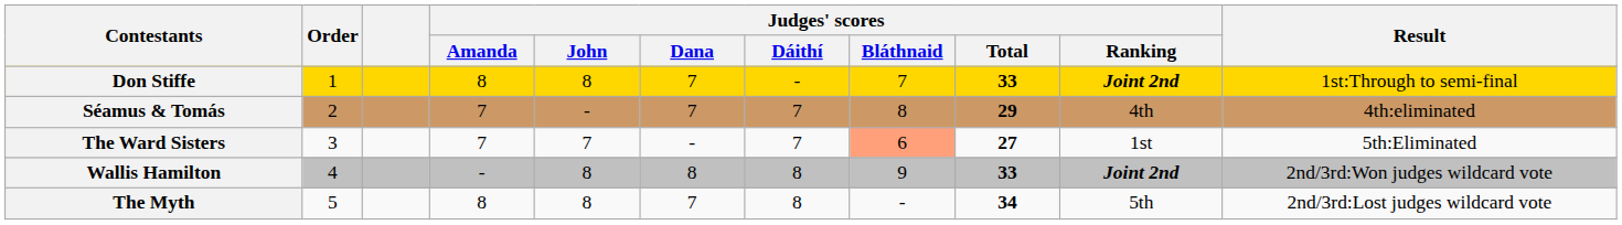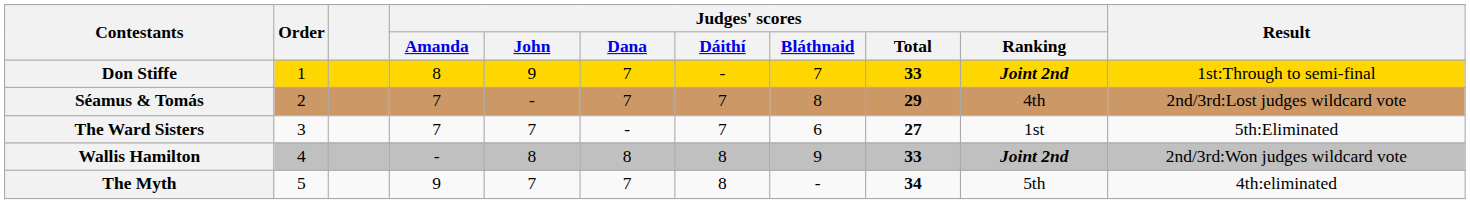 <table class="wikitable plainrowheaders" style="text-align:center;">
 <tr>
 <th style="width:15em;" rowspan="2">Contestants</th>
 <th style="width:1em;"  rowspan="2">Order</th>
 <th style="width:3em;"  rowspan="2"></th>
 <th style="width:38em"  colspan="7">Judges' scores</th>
 <th style="width:20em;" rowspan="2">Result</th>
 </tr>
 <tr>
 <th style="width:5em;"><a href='#'>Amanda</a></th>
 <th style="width:5em;"><a href='#'>John</a></th>
 <th style="width:5em;"><a href='#'>Dana</a></th>
 <th style="width:5em;"><a href='#'>Dáithí</a></th>
 <th style="width:5em;"><a href='#'>Bláthnaid</a></th>
 <th style="width:5em;">Total</th>
 <th style="width:8em;">Ranking</th>
 </tr>
 <tr style="background:gold;">
 <th scope="row">Don Stiffe</th>
 <td>1</td>
 <td></td>
 <td>8</td>
-<td>8</td>
+<td>9</td>
 <td>7</td>
 <td>-</td>
 <td>7</td>
 <td><strong>33</strong></td>
 <td><strong><em>Joint 2nd</em></strong></td>
 <td>1st:Through to semi-final</td>
 </tr>
 <tr style="background:#c96;">
 <th scope="row">Séamus & Tomás</th>
 <td>2</td>
 <td></td>
 <td>7</td>
 <td>-</td>
 <td>7</td>
 <td>7</td>
 <td>8</td>
 <td><strong>29</strong></td>
 <td>4th</td>
-<td>4th:eliminated</td>
+<td>2nd/3rd:Lost judges wildcard vote</td>
 </tr>
 <tr>
 <th scope="row">The Ward Sisters</th>
 <td>3</td>
 <td></td>
 <td>7</td>
 <td>7</td>
 <td>-</td>
 <td>7</td>
-<td style="background: lightsalmon;">6</td>
+<td>6</td>
 <td><strong>27</strong></td>
 <td>1st</td>
 <td>5th:Eliminated</td>
 </tr>
 <tr style="background:silver;">
 <th scope="row">Wallis Hamilton</th>
 <td>4</td>
 <td></td>
 <td>-</td>
 <td>8</td>
 <td>8</td>
 <td>8</td>
 <td>9</td>
 <td><strong>33</strong></td>
 <td><strong><em>Joint 2nd</em></strong></td>
 <td>2nd/3rd:Won judges wildcard vote</td>
 </tr>
 <tr>
 <th scope="row">The Myth</th>
 <td>5</td>
 <td></td>
-<td>8</td>
-<td>8</td>
+<td>9</td>
+<td>7</td>
 <td>7</td>
 <td>8</td>
 <td>-</td>
 <td><strong>34</strong></td>
 <td>5th</td>
-<td>2nd/3rd:Lost judges wildcard vote</td>
+<td>4th:eliminated</td>
 </tr>
 </table>
